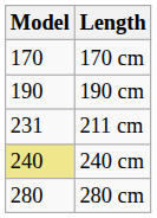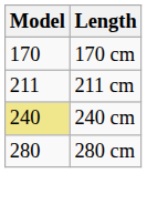 <table class="wikitable">
 <tr>
 <th>Model</th>
 <th>Length</th>
 </tr>
 <tr>
 <td>170</td>
 <td>170 cm</td>
 </tr>
 <tr>
-<td>190</td>
-<td>190 cm</td>
-</tr>
-<tr>
-<td>231</td>
+<td>211</td>
 <td>211 cm</td>
 </tr>
 <tr>
 <td style="background: khaki;">240</td>
 <td>240 cm</td>
 </tr>
 <tr>
 <td>280</td>
 <td>280 cm</td>
 </tr>
 </table>
